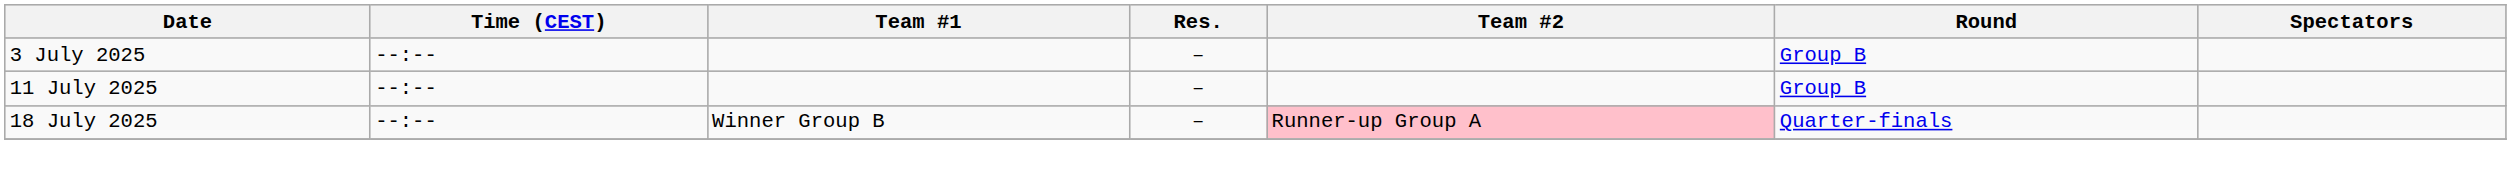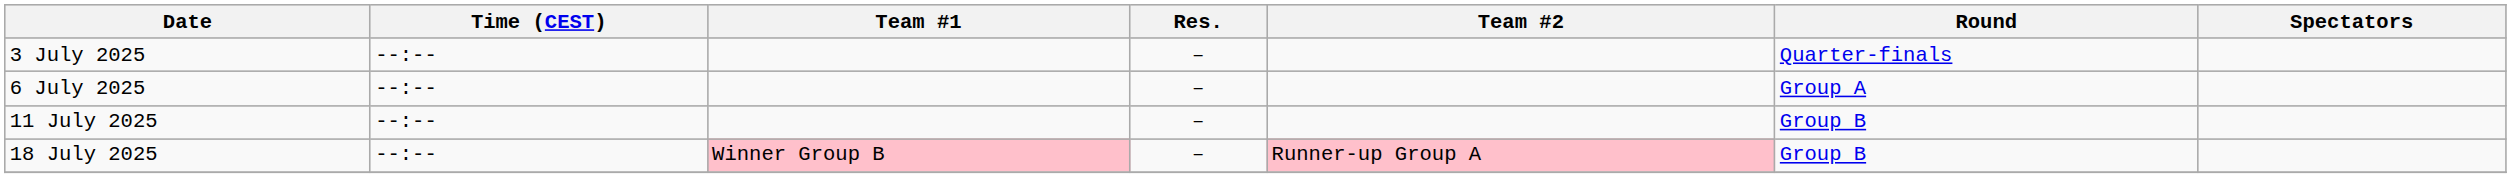 <table class="wikitable" style="text-align: left;" width="100%">
 <tr>
 <th>Date</th>
 <th>Time (<a href='#'>CEST</a>)</th>
 <th>Team #1</th>
 <th>Res.</th>
 <th>Team #2</th>
 <th>Round</th>
 <th>Spectators</th>
 </tr>
 <tr>
 <td>3 July 2025</td>
 <td>--:--</td>
 <td></td>
 <td style="text-align:center;">–</td>
 <td></td>
-<td><a href='#'>Group B</a></td>
+<td><a href='#'>Quarter-finals</a></td>
+<td></td>
+</tr>
+<tr>
+<td>6 July 2025</td>
+<td>--:--</td>
+<td></td>
+<td style="text-align:center;">–</td>
+<td></td>
+<td><a href='#'>Group A</a></td>
 <td></td>
 </tr>
 <tr>
 <td>11 July 2025</td>
 <td>--:--</td>
 <td></td>
 <td style="text-align:center;">–</td>
 <td></td>
 <td><a href='#'>Group B</a></td>
 <td></td>
 </tr>
 <tr>
 <td>18 July 2025</td>
 <td>--:--</td>
-<td>Winner Group B</td>
+<td style="background: pink;">Winner Group B</td>
 <td style="text-align:center;">–</td>
 <td style="background: pink;">Runner-up Group A</td>
-<td><a href='#'>Quarter-finals</a></td>
+<td><a href='#'>Group B</a></td>
 <td></td>
 </tr>
 <tr>
 </tr>
 </table>
